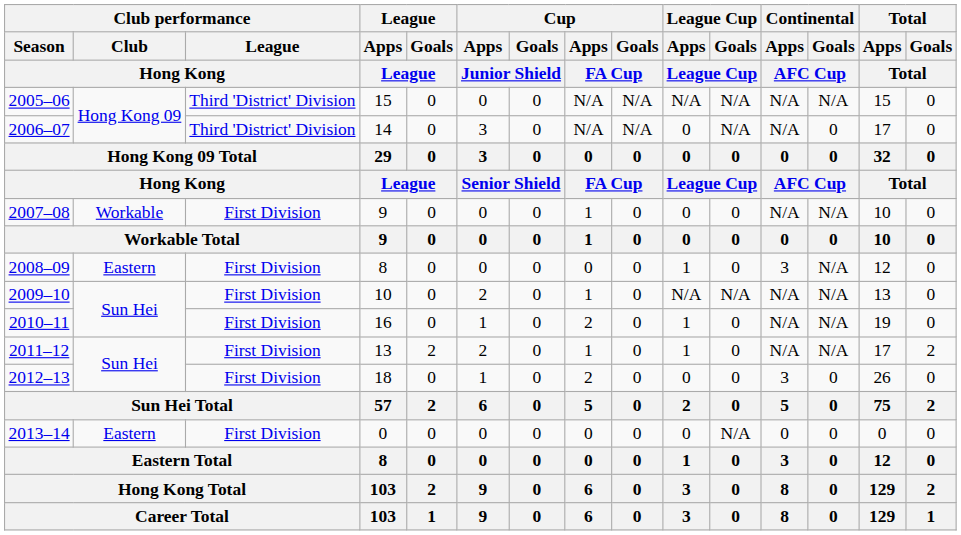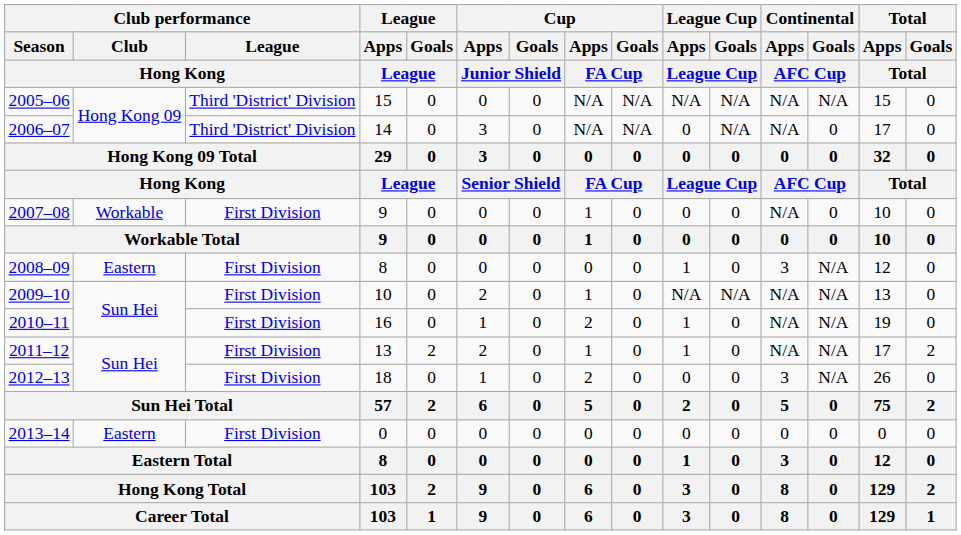 <table class="wikitable" style="text-align: center;">
 <tr>
 <th colspan="3">Club performance</th>
 <th colspan="2">League</th>
 <th colspan="4">Cup</th>
 <th colspan="2">League Cup</th>
 <th colspan="2">Continental</th>
 <th colspan="2">Total</th>
 </tr>
 <tr>
 <th>Season</th>
 <th>Club</th>
 <th>League</th>
 <th>Apps</th>
 <th>Goals</th>
 <th>Apps</th>
 <th>Goals</th>
 <th>Apps</th>
 <th>Goals</th>
 <th>Apps</th>
 <th>Goals</th>
 <th>Apps</th>
 <th>Goals</th>
 <th>Apps</th>
 <th>Goals</th>
 </tr>
 <tr>
 <th colspan="3">Hong Kong</th>
 <th colspan="2"><a href='#'>League</a></th>
 <th colspan="2"><a href='#'>Junior Shield</a></th>
 <th colspan="2"><a href='#'>FA Cup</a></th>
 <th colspan="2"><a href='#'>League Cup</a></th>
 <th colspan="2"><a href='#'>AFC Cup</a></th>
 <th colspan="2">Total</th>
 </tr>
 <tr>
 <td><a href='#'>2005–06</a></td>
 <td rowspan="2" valign="center"><a href='#'>Hong Kong 09</a></td>
 <td><a href='#'>Third 'District' Division</a></td>
 <td>15</td>
 <td>0</td>
 <td>0</td>
 <td>0</td>
 <td>N/A</td>
 <td>N/A</td>
 <td>N/A</td>
 <td>N/A</td>
 <td>N/A</td>
 <td>N/A</td>
 <td>15</td>
 <td>0</td>
 </tr>
 <tr>
 <td><a href='#'>2006–07</a></td>
 <td><a href='#'>Third 'District' Division</a></td>
 <td>14</td>
 <td>0</td>
 <td>3</td>
 <td>0</td>
 <td>N/A</td>
 <td>N/A</td>
 <td>0</td>
 <td>N/A</td>
 <td>N/A</td>
 <td>0</td>
 <td>17</td>
 <td>0</td>
 </tr>
 <tr>
 <th colspan="3">Hong Kong 09 Total</th>
 <th>29</th>
 <th>0</th>
 <th>3</th>
 <th>0</th>
 <th>0</th>
 <th>0</th>
 <th>0</th>
 <th>0</th>
 <th>0</th>
 <th>0</th>
 <th>32</th>
 <th>0</th>
 </tr>
 <tr>
 <th colspan="3">Hong Kong</th>
 <th colspan="2"><a href='#'>League</a></th>
 <th colspan="2"><a href='#'>Senior Shield</a></th>
 <th colspan="2"><a href='#'>FA Cup</a></th>
 <th colspan="2"><a href='#'>League Cup</a></th>
 <th colspan="2"><a href='#'>AFC Cup</a></th>
 <th colspan="2">Total</th>
 </tr>
 <tr>
 <td><a href='#'>2007–08</a></td>
 <td valign="center"><a href='#'>Workable</a></td>
 <td><a href='#'>First Division</a></td>
 <td>9</td>
 <td>0</td>
 <td>0</td>
 <td>0</td>
 <td>1</td>
 <td>0</td>
 <td>0</td>
 <td>0</td>
 <td>N/A</td>
-<td>N/A</td>
+<td>0</td>
 <td>10</td>
 <td>0</td>
 </tr>
 <tr>
 <th colspan="3">Workable Total</th>
 <th>9</th>
 <th>0</th>
 <th>0</th>
 <th>0</th>
 <th>1</th>
 <th>0</th>
 <th>0</th>
 <th>0</th>
 <th>0</th>
 <th>0</th>
 <th>10</th>
 <th>0</th>
 </tr>
 <tr>
 <td><a href='#'>2008–09</a></td>
 <td valign="center"><a href='#'>Eastern</a></td>
 <td><a href='#'>First Division</a></td>
 <td>8</td>
 <td>0</td>
 <td>0</td>
 <td>0</td>
 <td>0</td>
 <td>0</td>
 <td>1</td>
 <td>0</td>
 <td>3</td>
 <td>N/A</td>
 <td>12</td>
 <td>0</td>
 </tr>
 <tr>
 <td><a href='#'>2009–10</a></td>
 <td rowspan="2" valign="center"><a href='#'>Sun Hei</a></td>
 <td><a href='#'>First Division</a></td>
 <td>10</td>
 <td>0</td>
 <td>2</td>
 <td>0</td>
 <td>1</td>
 <td>0</td>
 <td>N/A</td>
 <td>N/A</td>
 <td>N/A</td>
 <td>N/A</td>
 <td>13</td>
 <td>0</td>
 </tr>
 <tr>
 <td><a href='#'>2010–11</a></td>
 <td><a href='#'>First Division</a></td>
 <td>16</td>
 <td>0</td>
 <td>1</td>
 <td>0</td>
 <td>2</td>
 <td>0</td>
 <td>1</td>
 <td>0</td>
 <td>N/A</td>
 <td>N/A</td>
 <td>19</td>
 <td>0</td>
 </tr>
 <tr>
 <td><a href='#'>2011–12</a></td>
 <td rowspan="2" valign="center"><a href='#'>Sun Hei</a></td>
 <td><a href='#'>First Division</a></td>
 <td>13</td>
 <td>2</td>
 <td>2</td>
 <td>0</td>
 <td>1</td>
 <td>0</td>
 <td>1</td>
 <td>0</td>
 <td>N/A</td>
 <td>N/A</td>
 <td>17</td>
 <td>2</td>
 </tr>
 <tr>
 <td><a href='#'>2012–13</a></td>
 <td><a href='#'>First Division</a></td>
 <td>18</td>
 <td>0</td>
 <td>1</td>
 <td>0</td>
 <td>2</td>
 <td>0</td>
 <td>0</td>
 <td>0</td>
 <td>3</td>
-<td>0</td>
+<td>N/A</td>
 <td>26</td>
 <td>0</td>
 </tr>
 <tr>
 <th colspan="3">Sun Hei Total</th>
 <th>57</th>
 <th>2</th>
 <th>6</th>
 <th>0</th>
 <th>5</th>
 <th>0</th>
 <th>2</th>
 <th>0</th>
 <th>5</th>
 <th>0</th>
 <th>75</th>
 <th>2</th>
 </tr>
 <tr>
 <td><a href='#'>2013–14</a></td>
 <td rowspan="1" valign="center"><a href='#'>Eastern</a></td>
 <td><a href='#'>First Division</a></td>
 <td>0</td>
 <td>0</td>
 <td>0</td>
 <td>0</td>
 <td>0</td>
 <td>0</td>
 <td>0</td>
-<td>N/A</td>
+<td>0</td>
 <td>0</td>
 <td>0</td>
 <td>0</td>
 <td>0</td>
 </tr>
 <tr>
 <th colspan="3">Eastern Total</th>
 <th>8</th>
 <th>0</th>
 <th>0</th>
 <th>0</th>
 <th>0</th>
 <th>0</th>
 <th>1</th>
 <th>0</th>
 <th>3</th>
 <th>0</th>
 <th>12</th>
 <th>0</th>
 </tr>
 <tr>
 <th colspan="3">Hong Kong Total</th>
 <th>103</th>
 <th>2</th>
 <th>9</th>
 <th>0</th>
 <th>6</th>
 <th>0</th>
 <th>3</th>
 <th>0</th>
 <th>8</th>
 <th>0</th>
 <th>129</th>
 <th>2</th>
 </tr>
 <tr>
 <th colspan="3">Career Total</th>
 <th>103</th>
 <th>1</th>
 <th>9</th>
 <th>0</th>
 <th>6</th>
 <th>0</th>
 <th>3</th>
 <th>0</th>
 <th>8</th>
 <th>0</th>
 <th>129</th>
 <th>1</th>
 </tr>
 </table>
